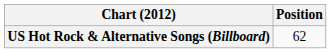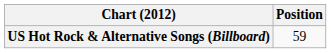 <table class="wikitable plainrowheaders" style="text-align:center">
 <tr>
 <th scope="col">Chart (2012)</th>
 <th scope="col">Position</th>
 </tr>
 <tr>
 <th scope="row">US Hot Rock & Alternative Songs (<em>Billboard</em>)</th>
-<td>62</td>
+<td>59</td>
 </tr>
 </table>
